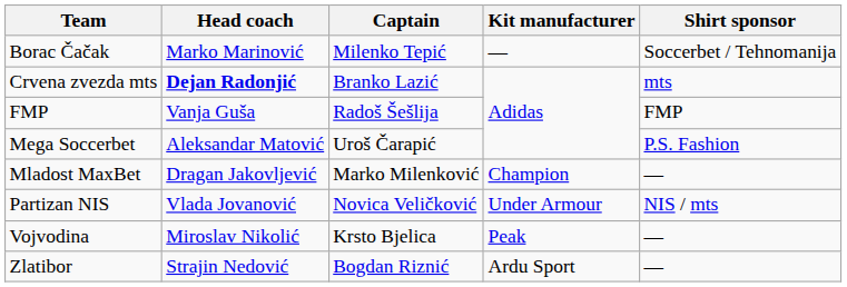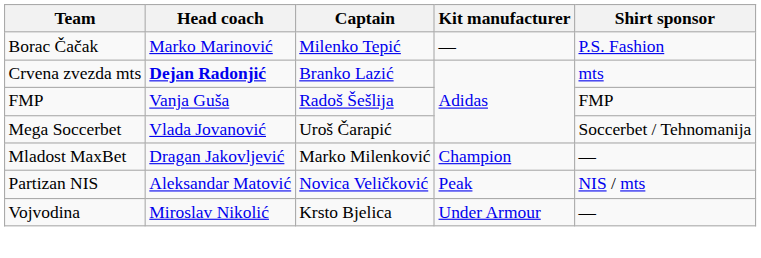 <table class="wikitable">
 <tr>
 <th>Team</th>
 <th>Head coach</th>
 <th>Captain</th>
 <th>Kit manufacturer</th>
 <th>Shirt sponsor</th>
 </tr>
 <tr>
 <td>Borac Čačak</td>
 <td> <a href='#'>Marko Marinović</a></td>
 <td> <a href='#'>Milenko Tepić</a></td>
 <td>—</td>
-<td>Soccerbet / Tehnomanija</td>
+<td><a href='#'>P.S. Fashion</a></td>
 </tr>
 <tr>
 <td>Crvena zvezda mts</td>
 <td><strong> <a href='#'>Dejan Radonjić</a></strong></td>
 <td> <a href='#'>Branko Lazić</a></td>
 <td rowspan=3><a href='#'>Adidas</a></td>
 <td><a href='#'>mts</a></td>
 </tr>
 <tr>
 <td>FMP</td>
 <td> <a href='#'>Vanja Guša</a></td>
 <td> <a href='#'>Radoš Šešlija</a></td>
 <td>FMP</td>
 </tr>
 <tr>
 <td>Mega Soccerbet</td>
-<td> <a href='#'>Aleksandar Matović</a></td>
+<td> <a href='#'>Vlada Jovanović</a></td>
 <td> Uroš Čarapić</td>
-<td><a href='#'>P.S. Fashion</a></td>
+<td>Soccerbet / Tehnomanija</td>
 </tr>
 <tr>
 <td>Mladost MaxBet</td>
 <td> <a href='#'>Dragan Jakovljević</a></td>
 <td> Marko Milenković</td>
 <td><a href='#'>Champion</a></td>
 <td>—</td>
 </tr>
 <tr>
 <td>Partizan NIS</td>
-<td> <a href='#'>Vlada Jovanović</a></td>
+<td> <a href='#'>Aleksandar Matović</a></td>
 <td> <a href='#'>Novica Veličković</a></td>
-<td><a href='#'>Under Armour</a></td>
+<td><a href='#'>Peak</a></td>
 <td><a href='#'>NIS</a> / <a href='#'>mts</a></td>
 </tr>
 <tr>
 <td>Vojvodina</td>
 <td> <a href='#'>Miroslav Nikolić</a></td>
 <td> Krsto Bjelica</td>
-<td><a href='#'>Peak</a></td>
-<td>—</td>
-</tr>
-<tr>
-<td>Zlatibor</td>
-<td> <a href='#'>Strajin Nedović</a></td>
-<td> <a href='#'>Bogdan Riznić</a></td>
-<td>Ardu Sport</td>
+<td><a href='#'>Under Armour</a></td>
 <td>—</td>
 </tr>
 </table>
